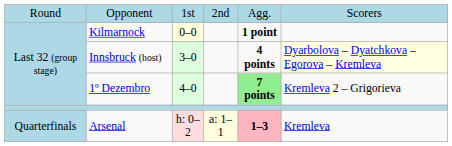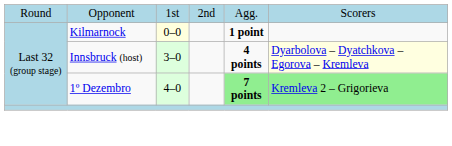 <table class="wikitable" style="text-align:center">
 <tr bgcolor=lightblue>
 <td width=160px>Round</td>
 <td width=200px>Opponent</td>
 <td width=80px>1st</td>
 <td width=80px>2nd</td>
 <td width=80px>Agg.</td>
 <td width=600px>Scorers</td>
 </tr>
 <tr>
 <td rowspan=3 bgcolor=lightblue>Last 32 <small>(group stage)</small></td>
 <td align=left> <a href='#'>Kilmarnock</a></td>
 <td bgcolor="#ffffdd">0–0</td>
 <td></td>
 <td><strong>1 point</strong></td>
 </tr>
 <tr>
 <td align=left> <a href='#'>Innsbruck</a> <small>(host)</small></td>
 <td bgcolor="#ddffdd">3–0</td>
 <td></td>
 <td><strong>4 points</strong></td>
 <td align=left style="background: lightyellow;"><a href='#'>Dyarbolova</a> – <a href='#'>Dyatchkova</a> – <a href='#'>Egorova</a> – <a href='#'>Kremleva</a></td>
 </tr>
 <tr>
 <td align=left> <a href='#'>1º Dezembro</a></td>
 <td bgcolor="#ddffdd">4–0</td>
 <td></td>
 <td bgcolor=lightgreen><strong>7 points</strong></td>
-<td align=left><a href='#'>Kremleva</a> 2 – Grigorieva</td>
+<td align=left style="background: lightgreen;"><a href='#'>Kremleva</a> 2 – Grigorieva</td>
 </tr>
 <tr bgcolor=lightblue>
 <td colspan=6></td>
 </tr>
-<tr>
-<td bgcolor=lightblue>Quarterfinals</td>
-<td align=left> <a href='#'>Arsenal</a></td>
-<td bgcolor="#ffdddd">h: 0–2</td>
-<td bgcolor="#ffffdd">a: 1–1</td>
-<td bgcolor=lightpink><strong>1–3</strong></td>
-<td align=left><a href='#'>Kremleva</a></td>
-</tr>
 </table>
